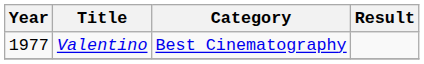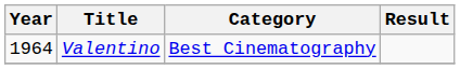 <table class="wikitable">
 <tr>
 <th>Year</th>
 <th>Title</th>
 <th>Category</th>
 <th>Result</th>
 </tr>
 <tr>
-<td>1977</td>
+<td>1964</td>
 <td><em><a href='#'>Valentino</a></em></td>
 <td><a href='#'>Best Cinematography</a></td>
 <td></td>
 </tr>
 <tr>
 </tr>
 </table>
